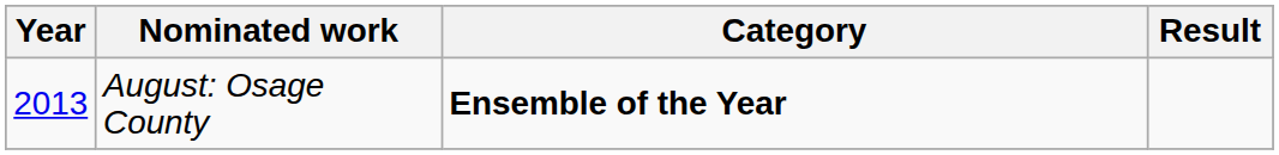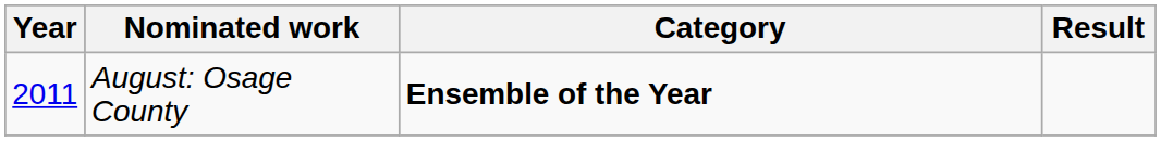 <table class=wikitable>
 <tr>
 <th width=4%>Year</th>
 <th width=28%>Nominated work</th>
 <th width=58%>Category</th>
 <th width=10%>Result</th>
 </tr>
 <tr>
-<td><a href='#'>2013</a></td>
+<td><a href='#'>2011</a></td>
 <td><em>August: Osage County</em></td>
 <td><strong>Ensemble of the Year</strong></td>
 <td></td>
 </tr>
 </table>
